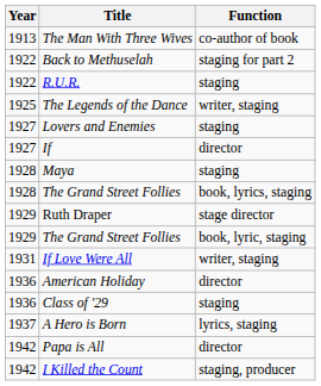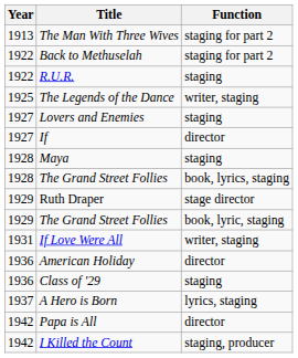 <table class="wikitable" border="1">
 <tr>
 <th>Year</th>
 <th>Title</th>
 <th>Function</th>
 </tr>
 <tr>
 <td>1913</td>
 <td><em>The Man With Three Wives</em></td>
-<td>co-author of book</td>
+<td>staging for part 2</td>
 </tr>
 <tr>
 <td>1922</td>
 <td><em>Back to Methuselah</em></td>
 <td>staging for part 2</td>
 </tr>
 <tr>
 <td>1922</td>
 <td><em><a href='#'>R.U.R.</a></em></td>
 <td>staging</td>
 </tr>
 <tr>
 <td>1925</td>
 <td><em>The Legends of the Dance</em></td>
 <td>writer, staging</td>
 </tr>
 <tr>
 <td>1927</td>
 <td><em>Lovers and Enemies</em></td>
 <td>staging</td>
 </tr>
 <tr>
 <td>1927</td>
 <td><em>If</em></td>
 <td>director</td>
 </tr>
 <tr>
 <td>1928</td>
 <td><em>Maya</em></td>
 <td>staging</td>
 </tr>
 <tr>
 <td>1928</td>
 <td><em>The Grand Street Follies</em></td>
 <td>book, lyrics, staging</td>
 </tr>
 <tr>
 <td>1929</td>
 <td>Ruth Draper</td>
 <td>stage director</td>
 </tr>
 <tr>
 <td>1929</td>
 <td><em>The Grand Street Follies</em></td>
 <td>book, lyric, staging</td>
 </tr>
 <tr>
 <td>1931</td>
 <td><em><a href='#'>If Love Were All</a></em></td>
 <td>writer, staging</td>
 </tr>
 <tr>
 <td>1936</td>
 <td><em>American Holiday</em></td>
 <td>director</td>
 </tr>
 <tr>
 <td>1936</td>
 <td><em>Class of '29</em></td>
 <td>staging</td>
 </tr>
 <tr>
 <td>1937</td>
 <td><em>A Hero is Born</em></td>
 <td>lyrics, staging</td>
 </tr>
 <tr>
 <td>1942</td>
 <td><em>Papa is All</em></td>
 <td>director</td>
 </tr>
 <tr>
 <td>1942</td>
 <td><em><a href='#'>I Killed the Count</a></em></td>
 <td>staging, producer</td>
 </tr>
 </table>
